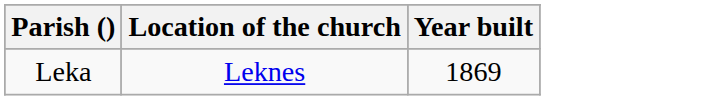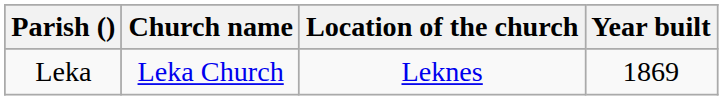 <table class="wikitable" style="text-align:center">
 <tr>
 <th>Parish ()</th>
+<th>Church name</th>
 <th>Location of the church</th>
 <th>Year built</th>
 </tr>
 <tr>
 <td>Leka</td>
+<td><a href='#'>Leka Church</a></td>
 <td><a href='#'>Leknes</a></td>
 <td>1869</td>
 </tr>
 </table>
